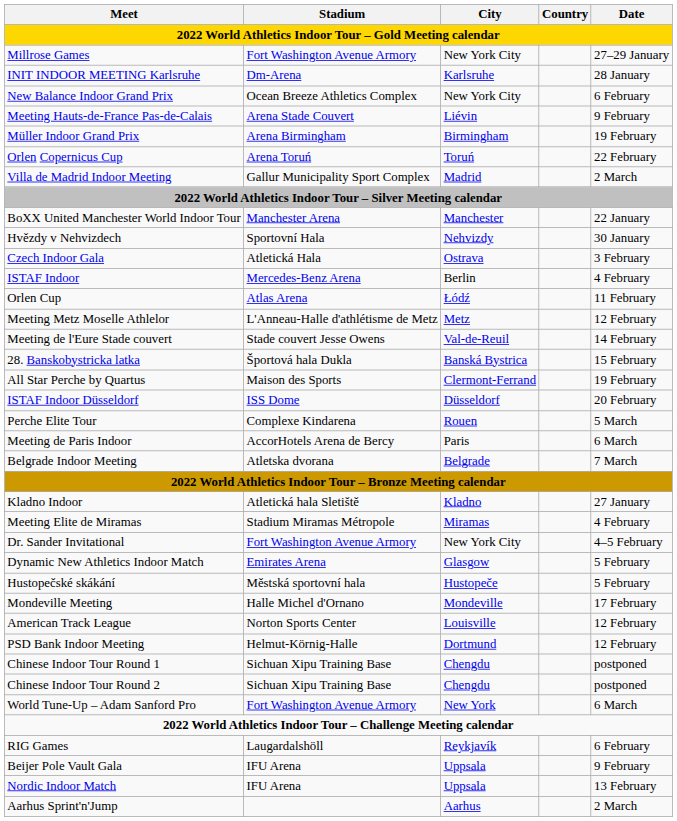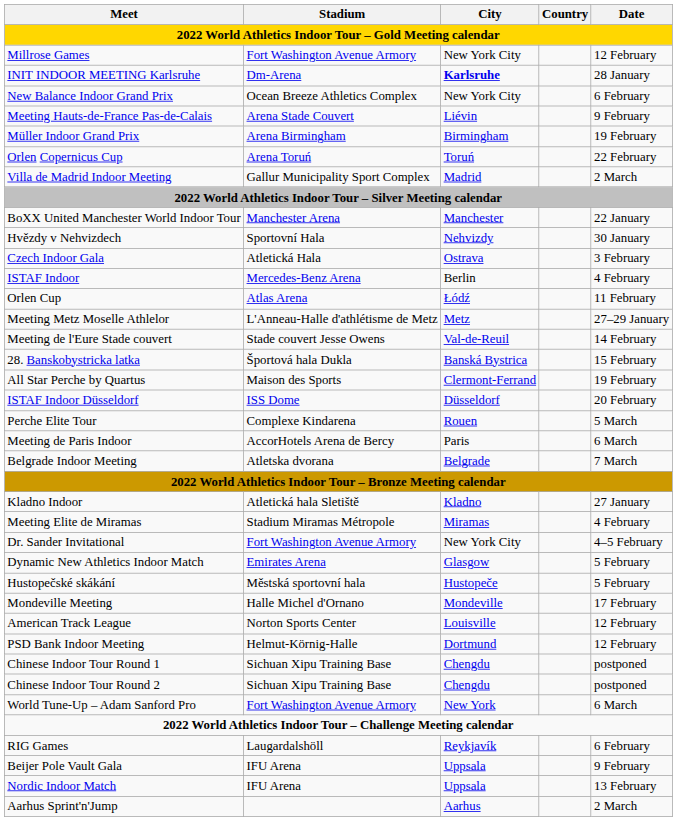 <table class="wikitable sortable">
 <tr>
 <th>Meet</th>
 <th>Stadium</th>
 <th>City</th>
 <th>Country</th>
 <th>Date</th>
 </tr>
 <tr>
 <td align=center colspan=5 bgcolor="gold"><strong>2022 World Athletics Indoor Tour – Gold Meeting calendar</strong></td>
 </tr>
 <tr>
 <td><a href='#'>Millrose Games</a></td>
 <td><a href='#'>Fort Washington Avenue Armory</a></td>
 <td>New York City</td>
 <td></td>
-<td>27–29 January</td>
+<td>12 February</td>
 </tr>
 <tr>
 <td><a href='#'>INIT INDOOR MEETING Karlsruhe</a></td>
 <td><a href='#'>Dm-Arena</a></td>
-<td><a href='#'>Karlsruhe</a></td>
+<td><strong><a href='#'>Karlsruhe</a></strong></td>
 <td></td>
 <td>28 January</td>
 </tr>
 <tr>
 <td><a href='#'>New Balance Indoor Grand Prix</a></td>
 <td>Ocean Breeze Athletics Complex</td>
 <td>New York City</td>
 <td></td>
 <td>6 February</td>
 </tr>
 <tr>
 <td><a href='#'>Meeting Hauts-de-France Pas-de-Calais</a></td>
 <td><a href='#'>Arena Stade Couvert</a></td>
 <td><a href='#'>Liévin</a></td>
 <td></td>
 <td>9 February</td>
 </tr>
 <tr>
 <td><a href='#'>Müller Indoor Grand Prix</a></td>
 <td><a href='#'>Arena Birmingham</a></td>
 <td><a href='#'>Birmingham</a></td>
 <td></td>
 <td>19 February</td>
 </tr>
 <tr>
 <td><a href='#'>Orlen</a> <a href='#'>Copernicus Cup</a></td>
 <td><a href='#'>Arena Toruń</a></td>
 <td><a href='#'>Toruń</a></td>
 <td></td>
 <td>22 February</td>
 </tr>
 <tr>
 <td><a href='#'>Villa de Madrid Indoor Meeting</a></td>
 <td>Gallur Municipality Sport Complex</td>
 <td><a href='#'>Madrid</a></td>
 <td></td>
 <td>2 March</td>
 </tr>
 <tr>
 <td align=center colspan=5 bgcolor="silver"><strong>2022 World Athletics Indoor Tour – Silver Meeting calendar</strong></td>
 </tr>
 <tr>
 <td>BoXX United Manchester World Indoor Tour</td>
 <td><a href='#'>Manchester Arena</a></td>
 <td><a href='#'>Manchester</a></td>
 <td></td>
 <td>22 January</td>
 </tr>
 <tr>
 <td>Hvězdy v Nehvizdech</td>
 <td>Sportovní Hala</td>
 <td><a href='#'>Nehvizdy</a></td>
 <td></td>
 <td>30 January</td>
 </tr>
 <tr>
 <td><a href='#'>Czech Indoor Gala</a></td>
 <td>Atletická Hala</td>
 <td><a href='#'>Ostrava</a></td>
 <td></td>
 <td>3 February</td>
 </tr>
 <tr>
 <td><a href='#'>ISTAF Indoor</a></td>
 <td><a href='#'>Mercedes-Benz Arena</a></td>
 <td>Berlin</td>
 <td></td>
 <td>4 February</td>
 </tr>
 <tr>
 <td>Orlen Cup</td>
 <td><a href='#'>Atlas Arena</a></td>
 <td><a href='#'>Łódź</a></td>
 <td></td>
 <td>11 February</td>
 </tr>
 <tr>
 <td>Meeting Metz Moselle Athlelor</td>
 <td>L'Anneau-Halle d'athlétisme de Metz</td>
 <td><a href='#'>Metz</a></td>
 <td></td>
-<td>12 February</td>
+<td>27–29 January</td>
 </tr>
 <tr>
 <td>Meeting de l'Eure	Stade couvert</td>
 <td>Stade couvert Jesse Owens</td>
 <td><a href='#'>Val-de-Reuil</a></td>
 <td></td>
 <td>14 February</td>
 </tr>
 <tr>
 <td>28. <a href='#'>Banskobystricka latka</a></td>
 <td>Športová hala Dukla</td>
 <td><a href='#'>Banská Bystrica</a></td>
 <td></td>
 <td>15 February</td>
 </tr>
 <tr>
 <td>All Star Perche by Quartus</td>
 <td>Maison des Sports</td>
 <td><a href='#'>Clermont-Ferrand</a></td>
 <td></td>
 <td>19 February</td>
 </tr>
 <tr>
 <td><a href='#'>ISTAF Indoor Düsseldorf</a></td>
 <td><a href='#'>ISS Dome</a></td>
 <td><a href='#'>Düsseldorf</a></td>
 <td></td>
 <td>20 February</td>
 </tr>
 <tr>
 <td>Perche Elite Tour</td>
 <td>Complexe Kindarena</td>
 <td><a href='#'>Rouen</a></td>
 <td></td>
 <td>5 March</td>
 </tr>
 <tr>
 <td>Meeting de Paris Indoor</td>
 <td>AccorHotels Arena de Bercy</td>
 <td>Paris</td>
 <td></td>
 <td>6 March</td>
 </tr>
 <tr>
 <td>Belgrade Indoor Meeting</td>
 <td>Atletska dvorana</td>
 <td><a href='#'>Belgrade</a></td>
 <td></td>
 <td>7 March</td>
 </tr>
 <tr>
 <td align=center colspan=5 bgcolor=cc9900><strong>2022 World Athletics Indoor Tour – Bronze Meeting calendar</strong></td>
 </tr>
 <tr>
 <td>Kladno Indoor</td>
 <td>Atletická hala Sletiště</td>
 <td><a href='#'>Kladno</a></td>
 <td></td>
 <td>27 January</td>
 </tr>
 <tr>
 <td>Meeting Elite de Miramas</td>
 <td>Stadium Miramas Métropole</td>
 <td><a href='#'>Miramas</a></td>
 <td></td>
 <td>4 February</td>
 </tr>
 <tr>
 <td>Dr. Sander Invitational</td>
 <td><a href='#'>Fort Washington Avenue Armory</a></td>
 <td>New York City</td>
 <td></td>
 <td>4–5 February</td>
 </tr>
 <tr>
 <td>Dynamic New Athletics Indoor Match</td>
 <td><a href='#'>Emirates Arena</a></td>
 <td><a href='#'>Glasgow</a></td>
 <td></td>
 <td>5 February</td>
 </tr>
 <tr>
 <td>Hustopečské skákání</td>
 <td>Městská sportovní hala</td>
 <td><a href='#'>Hustopeče</a></td>
 <td></td>
 <td>5 February</td>
 </tr>
 <tr>
 <td>Mondeville Meeting</td>
 <td>Halle Michel d'Ornano</td>
 <td><a href='#'>Mondeville</a></td>
 <td></td>
 <td>17 February</td>
 </tr>
 <tr>
 <td>American Track League</td>
 <td>Norton Sports Center</td>
 <td><a href='#'>Louisville</a></td>
 <td></td>
 <td>12 February</td>
 </tr>
 <tr>
 <td>PSD Bank Indoor Meeting</td>
 <td>Helmut-Körnig-Halle</td>
 <td><a href='#'>Dortmund</a></td>
 <td></td>
 <td>12 February</td>
 </tr>
 <tr>
 <td>Chinese Indoor Tour Round 1</td>
 <td>Sichuan Xipu Training Base</td>
 <td><a href='#'>Chengdu</a></td>
 <td></td>
 <td>postponed</td>
 </tr>
 <tr>
 <td>Chinese Indoor Tour Round 2</td>
 <td>Sichuan Xipu Training Base</td>
 <td><a href='#'>Chengdu</a></td>
 <td></td>
 <td>postponed</td>
 </tr>
 <tr>
 <td>World Tune-Up – Adam Sanford Pro</td>
 <td><a href='#'>Fort Washington Avenue Armory</a></td>
 <td><a href='#'>New York</a></td>
 <td></td>
 <td>6 March</td>
 </tr>
 <tr>
 <td align=center colspan=5><strong>2022 World Athletics Indoor Tour – Challenge Meeting calendar</strong></td>
 </tr>
 <tr>
 <td>RIG Games</td>
 <td>Laugardalshöll</td>
 <td><a href='#'>Reykjavík</a></td>
 <td></td>
 <td>6 February</td>
 </tr>
 <tr>
 <td>Beijer Pole Vault Gala</td>
 <td>IFU Arena</td>
 <td><a href='#'>Uppsala</a></td>
 <td></td>
 <td>9 February</td>
 </tr>
 <tr>
 <td><a href='#'>Nordic Indoor Match</a></td>
 <td>IFU Arena</td>
 <td><a href='#'>Uppsala</a></td>
 <td></td>
 <td>13 February</td>
 </tr>
 <tr>
 <td>Aarhus Sprint'n'Jump</td>
 <td></td>
 <td><a href='#'>Aarhus</a></td>
 <td></td>
 <td>2 March</td>
 </tr>
 </table>
